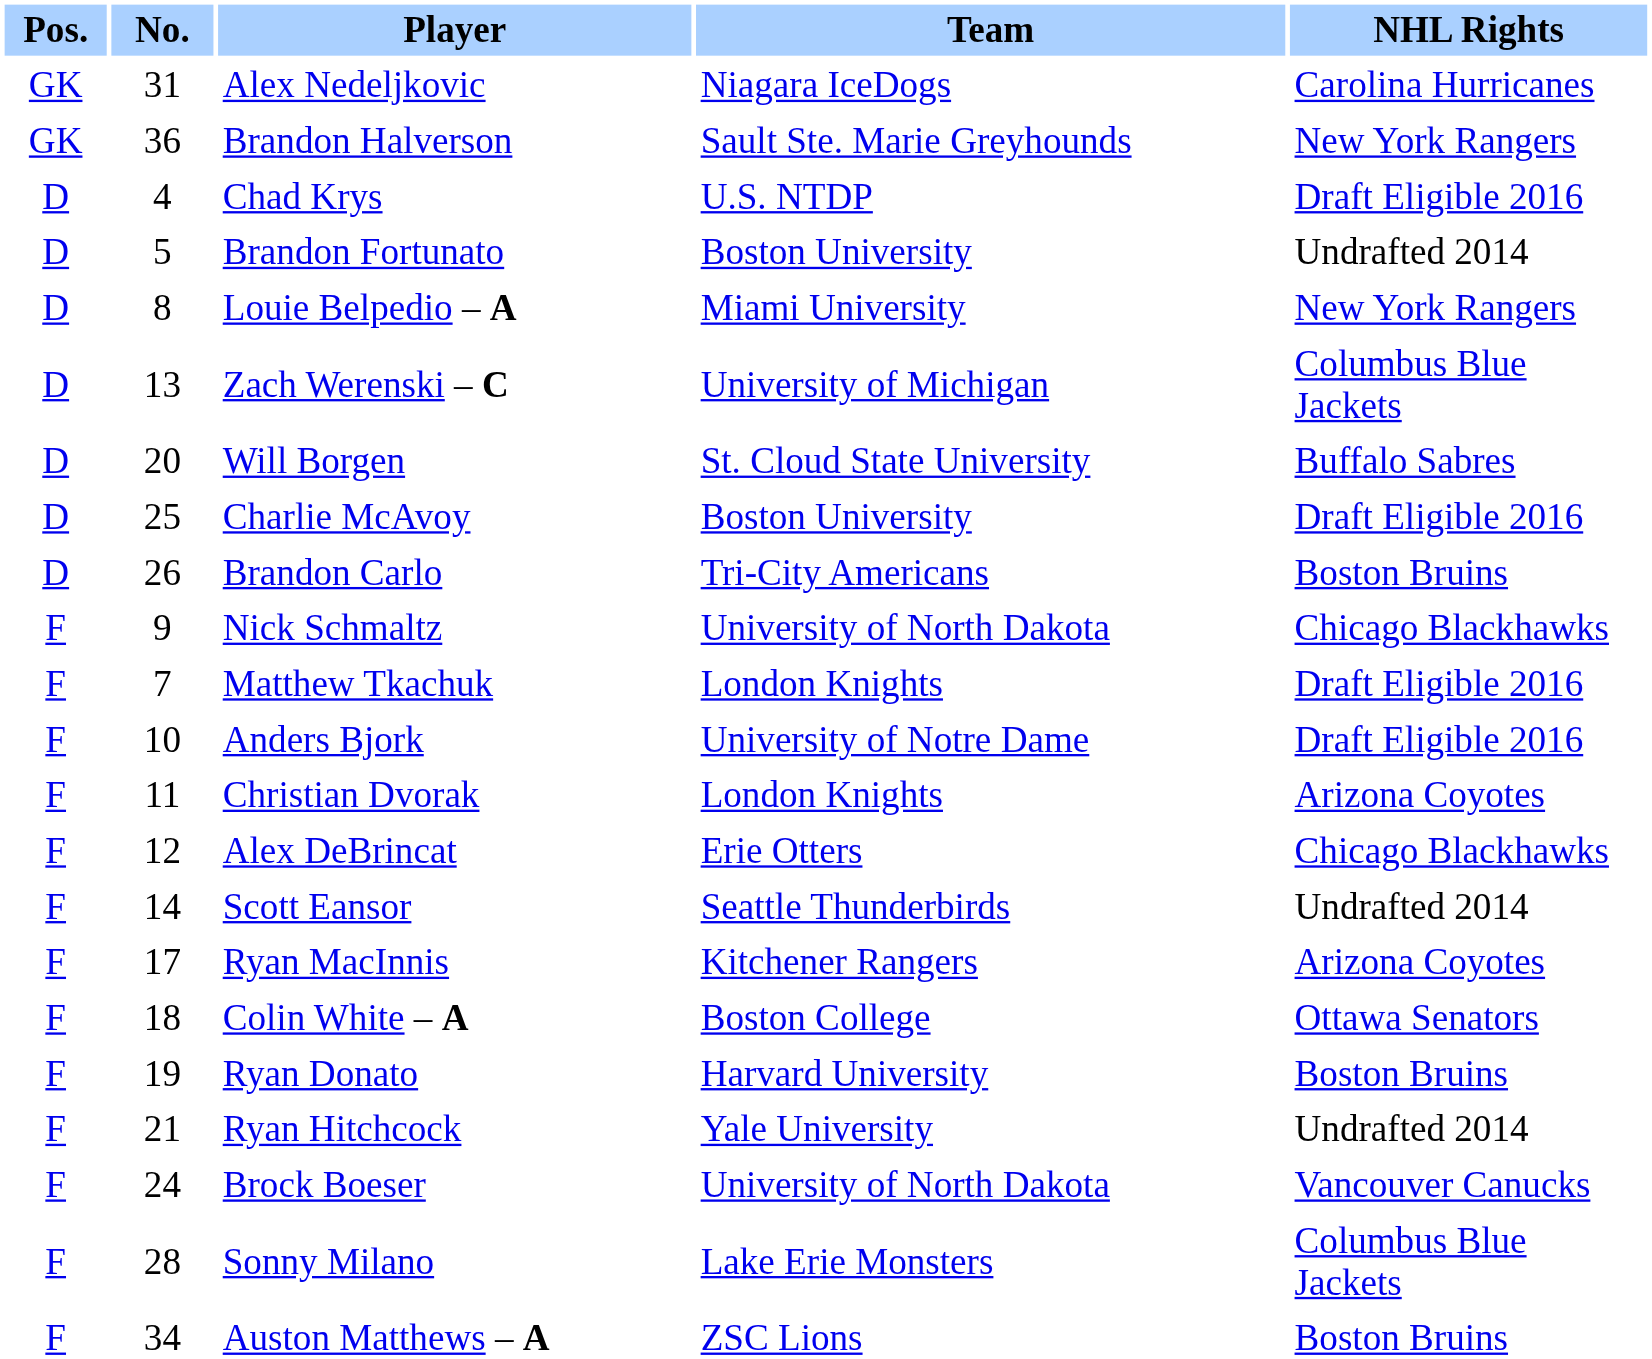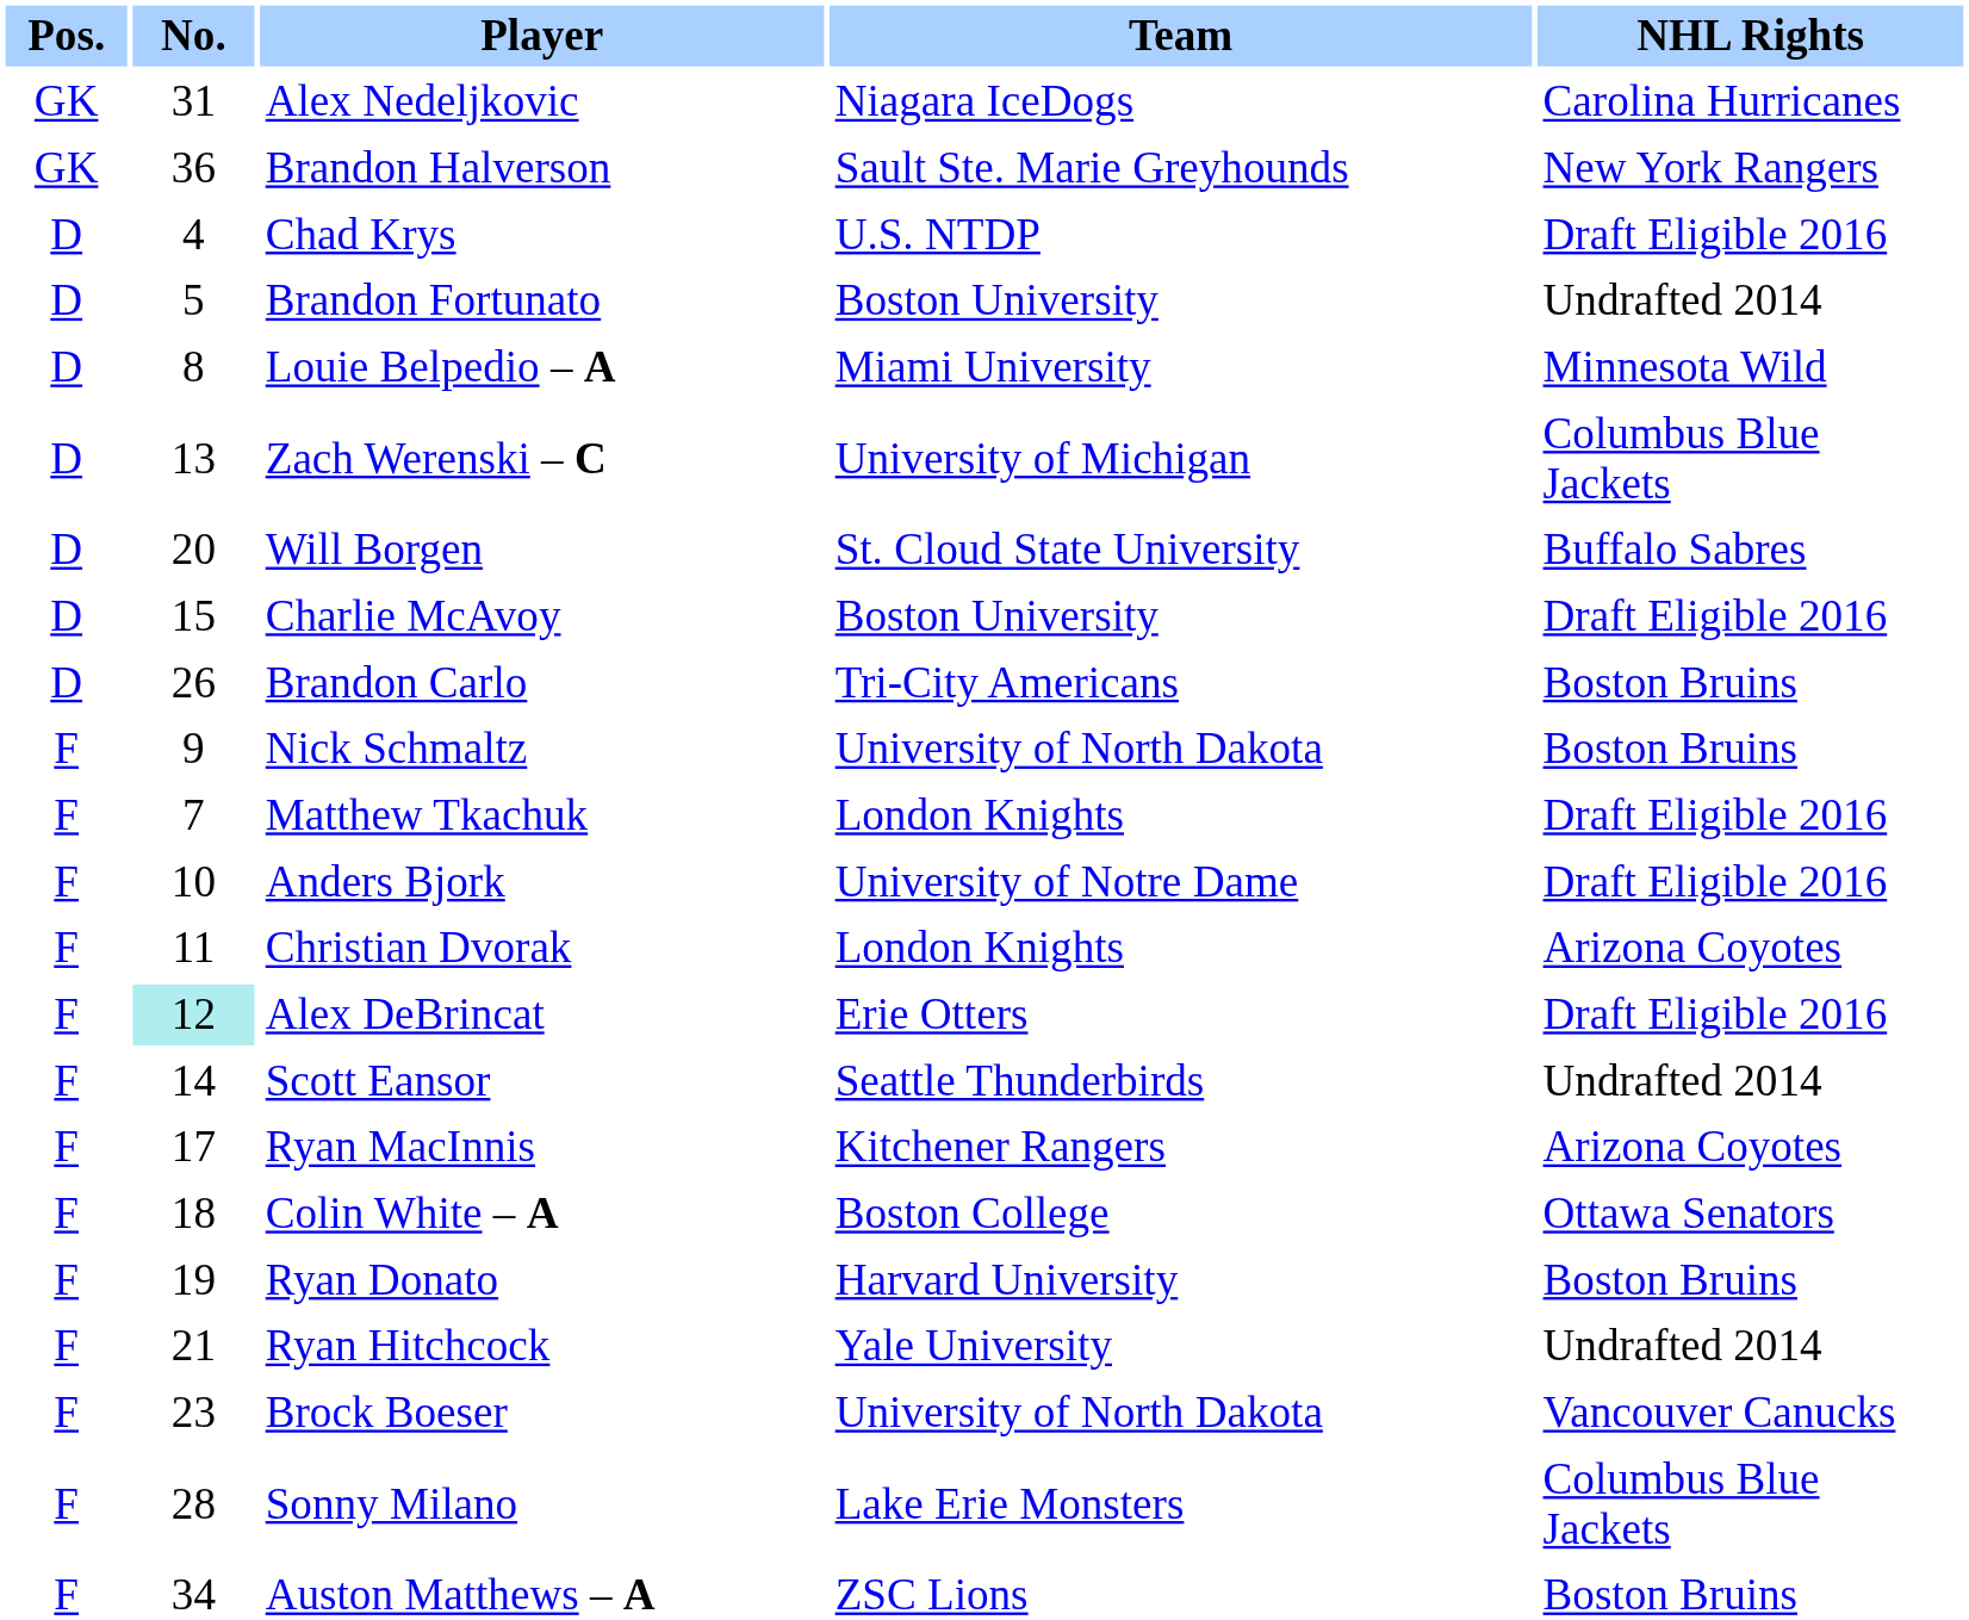 <table border="0" cellspacing="2" cellpadding="2">
 <tr bgcolor=AAD0FF>
 <th width=40>Pos.</th>
 <th width=40>No.</th>
 <th width=200>Player</th>
 <th width=250>Team</th>
 <th width=150>NHL Rights</th>
 </tr>
 <tr>
 <td style="text-align:center;"><a href='#'>GK</a></td>
 <td style="text-align:center;">31</td>
 <td><a href='#'>Alex Nedeljkovic</a></td>
 <td> <a href='#'>Niagara IceDogs</a></td>
 <td><a href='#'>Carolina Hurricanes</a></td>
 </tr>
 <tr>
 <td style="text-align:center;"><a href='#'>GK</a></td>
 <td style="text-align:center;">36</td>
 <td><a href='#'>Brandon Halverson</a></td>
 <td> <a href='#'>Sault Ste. Marie Greyhounds</a></td>
 <td><a href='#'>New York Rangers</a></td>
 </tr>
 <tr>
 <td style="text-align:center;"><a href='#'>D</a></td>
 <td style="text-align:center;">4</td>
 <td><a href='#'>Chad Krys</a></td>
 <td> <a href='#'>U.S. NTDP</a></td>
 <td><a href='#'>Draft Eligible 2016</a></td>
 </tr>
 <tr>
 <td style="text-align:center;"><a href='#'>D</a></td>
 <td style="text-align:center;">5</td>
 <td><a href='#'>Brandon Fortunato</a></td>
 <td> <a href='#'>Boston University</a></td>
 <td>Undrafted 2014</td>
 </tr>
 <tr>
 <td style="text-align:center;"><a href='#'>D</a></td>
 <td style="text-align:center;">8</td>
 <td><a href='#'>Louie Belpedio</a> – <strong>A</strong></td>
 <td> <a href='#'>Miami University</a></td>
-<td><a href='#'>New York Rangers</a></td>
+<td><a href='#'>Minnesota Wild</a></td>
 </tr>
 <tr>
 <td style="text-align:center;"><a href='#'>D</a></td>
 <td style="text-align:center;">13</td>
 <td><a href='#'>Zach Werenski</a> – <strong>C</strong></td>
 <td> <a href='#'>University of Michigan</a></td>
 <td><a href='#'>Columbus Blue Jackets</a></td>
 </tr>
 <tr>
 <td style="text-align:center;"><a href='#'>D</a></td>
 <td style="text-align:center;">20</td>
 <td><a href='#'>Will Borgen</a></td>
 <td> <a href='#'>St. Cloud State University</a></td>
 <td><a href='#'>Buffalo Sabres</a></td>
 </tr>
 <tr>
 <td style="text-align:center;"><a href='#'>D</a></td>
-<td style="text-align:center;">25</td>
+<td style="text-align:center;">15</td>
 <td><a href='#'>Charlie McAvoy</a></td>
 <td> <a href='#'>Boston University</a></td>
 <td><a href='#'>Draft Eligible 2016</a></td>
 </tr>
 <tr>
 <td style="text-align:center;"><a href='#'>D</a></td>
 <td style="text-align:center;">26</td>
 <td><a href='#'>Brandon Carlo</a></td>
 <td> <a href='#'>Tri-City Americans</a></td>
 <td><a href='#'>Boston Bruins</a></td>
 </tr>
 <tr>
 <td style="text-align:center;"><a href='#'>F</a></td>
 <td style="text-align:center;">9</td>
 <td><a href='#'>Nick Schmaltz</a></td>
 <td> <a href='#'>University of North Dakota</a></td>
-<td><a href='#'>Chicago Blackhawks</a></td>
+<td><a href='#'>Boston Bruins</a></td>
 </tr>
 <tr>
 <td style="text-align:center;"><a href='#'>F</a></td>
 <td style="text-align:center;">7</td>
 <td><a href='#'>Matthew Tkachuk</a></td>
 <td> <a href='#'>London Knights</a></td>
 <td><a href='#'>Draft Eligible 2016</a></td>
 </tr>
 <tr>
 <td style="text-align:center;"><a href='#'>F</a></td>
 <td style="text-align:center;">10</td>
 <td><a href='#'>Anders Bjork</a></td>
 <td> <a href='#'>University of Notre Dame</a></td>
 <td><a href='#'>Draft Eligible 2016</a></td>
 </tr>
 <tr>
 <td style="text-align:center;"><a href='#'>F</a></td>
 <td style="text-align:center;">11</td>
 <td><a href='#'>Christian Dvorak</a></td>
 <td> <a href='#'>London Knights</a></td>
 <td><a href='#'>Arizona Coyotes</a></td>
 </tr>
 <tr>
 <td style="text-align:center;"><a href='#'>F</a></td>
-<td style="text-align:center;">12</td>
+<td style="background: paleturquoise; text-align:center;">12</td>
 <td><a href='#'>Alex DeBrincat</a></td>
 <td> <a href='#'>Erie Otters</a></td>
-<td><a href='#'>Chicago Blackhawks</a></td>
+<td><a href='#'>Draft Eligible 2016</a></td>
 </tr>
 <tr>
 <td style="text-align:center;"><a href='#'>F</a></td>
 <td style="text-align:center;">14</td>
 <td><a href='#'>Scott Eansor</a></td>
 <td> <a href='#'>Seattle Thunderbirds</a></td>
 <td>Undrafted 2014</td>
 </tr>
 <tr>
 <td style="text-align:center;"><a href='#'>F</a></td>
 <td style="text-align:center;">17</td>
 <td><a href='#'>Ryan MacInnis</a></td>
 <td> <a href='#'>Kitchener Rangers</a></td>
 <td><a href='#'>Arizona Coyotes</a></td>
 </tr>
 <tr>
 <td style="text-align:center;"><a href='#'>F</a></td>
 <td style="text-align:center;">18</td>
 <td><a href='#'>Colin White</a> – <strong>A</strong></td>
 <td> <a href='#'>Boston College</a></td>
 <td><a href='#'>Ottawa Senators</a></td>
 </tr>
 <tr>
 <td style="text-align:center;"><a href='#'>F</a></td>
 <td style="text-align:center;">19</td>
 <td><a href='#'>Ryan Donato</a></td>
 <td> <a href='#'>Harvard University</a></td>
 <td><a href='#'>Boston Bruins</a></td>
 </tr>
 <tr>
 <td style="text-align:center;"><a href='#'>F</a></td>
 <td style="text-align:center;">21</td>
 <td><a href='#'>Ryan Hitchcock</a></td>
 <td> <a href='#'>Yale University</a></td>
 <td>Undrafted 2014</td>
 </tr>
 <tr>
 <td style="text-align:center;"><a href='#'>F</a></td>
-<td style="text-align:center;">24</td>
+<td style="text-align:center;">23</td>
 <td><a href='#'>Brock Boeser</a></td>
 <td> <a href='#'>University of North Dakota</a></td>
 <td><a href='#'>Vancouver Canucks</a></td>
 </tr>
 <tr>
 <td style="text-align:center;"><a href='#'>F</a></td>
 <td style="text-align:center;">28</td>
 <td><a href='#'>Sonny Milano</a></td>
 <td> <a href='#'>Lake Erie Monsters</a></td>
 <td><a href='#'>Columbus Blue Jackets</a></td>
 </tr>
 <tr>
 <td style="text-align:center;"><a href='#'>F</a></td>
 <td style="text-align:center;">34</td>
 <td><a href='#'>Auston Matthews</a> – <strong>A</strong></td>
 <td> <a href='#'>ZSC Lions</a></td>
 <td><a href='#'>Boston Bruins</a></td>
 </tr>
 </table>
